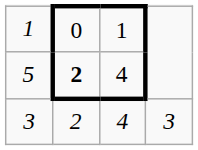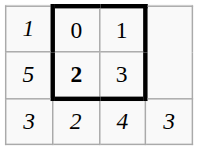 <table class="wikitable" style="margin-left:auto;margin-right:auto;text-align:center;width:8em;height:6em;table-layout:fixed;">
 <tr>
 <td style="border-right:solid"><em>1</em></td>
 <td style="border-top:solid">0</td>
 <td style="border-right:solid;border-top:solid">1</td>
 </tr>
 <tr>
 <td style="border-right:solid"><em>5</em></td>
 <td><strong>2</strong></td>
-<td style="border-right:solid">4</td>
+<td style="border-right:solid">3</td>
 </tr>
 <tr>
 <td><em>3</em></td>
 <td style="border-top:solid"><em>2</em></td>
 <td style="border-top:solid"><em>4</em></td>
 <td><em>3</em></td>
 </tr>
 </table>
